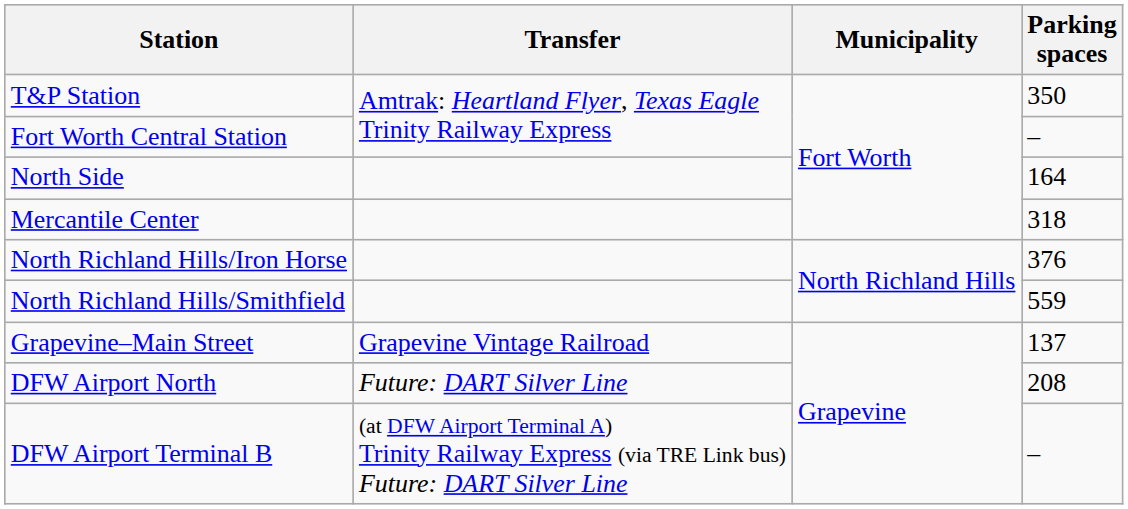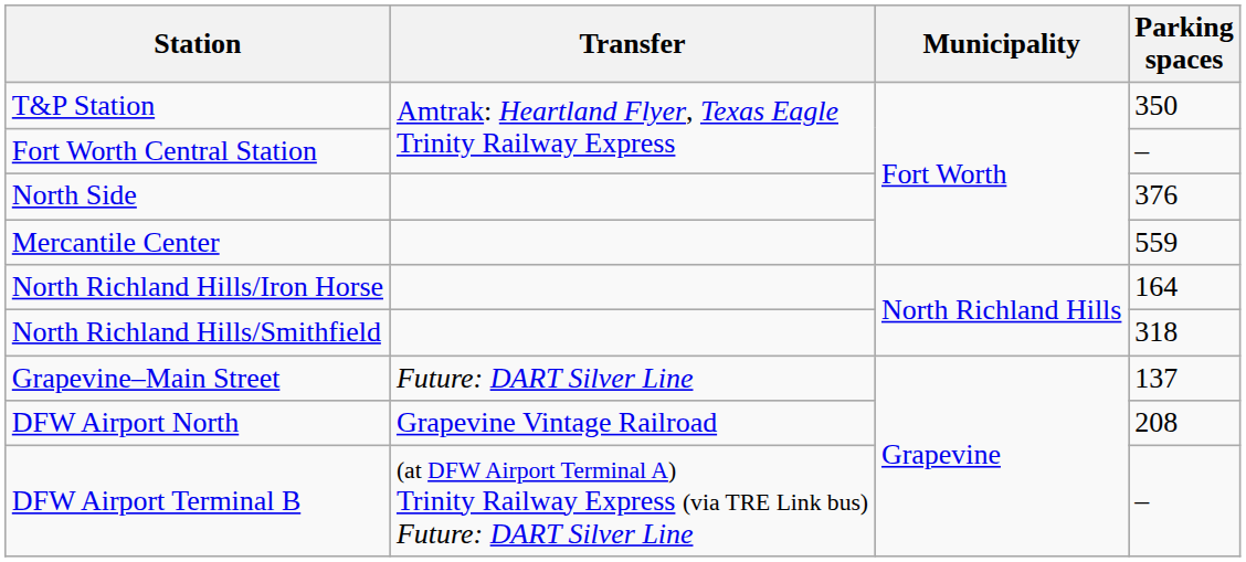 <table class="wikitable plainrowheaders">
 <tr>
 <th scope="col">Station</th>
 <th scope="col">Transfer</th>
 <th scope="col">Municipality</th>
 <th scope="col">Parking<br>spaces</th>
 </tr>
 <tr>
 <td><a href='#'>T&P Station</a></td>
 <td rowspan="2" align="left"> <a href='#'>Amtrak</a>: <em><a href='#'>Heartland Flyer</a></em>, <em><a href='#'>Texas Eagle</a></em><br> <a href='#'>Trinity Railway Express</a></td>
 <td rowspan="4"><a href='#'>Fort Worth</a></td>
 <td>350</td>
 </tr>
 <tr>
 <td><a href='#'>Fort Worth Central Station</a></td>
 <td>–</td>
 </tr>
 <tr>
 <td><a href='#'>North Side</a></td>
 <td align="left"></td>
-<td>164</td>
+<td>376</td>
 </tr>
 <tr>
 <td><a href='#'>Mercantile Center</a></td>
 <td align="left"></td>
-<td>318</td>
+<td>559</td>
 </tr>
 <tr>
 <td><a href='#'>North Richland Hills/Iron Horse</a></td>
 <td align="left"></td>
 <td rowspan="2"><a href='#'>North Richland Hills</a></td>
-<td>376</td>
+<td>164</td>
 </tr>
 <tr>
 <td><a href='#'>North Richland Hills/Smithfield</a></td>
 <td align="left"></td>
-<td>559</td>
+<td>318</td>
 </tr>
 <tr>
 <td><a href='#'>Grapevine–Main Street</a></td>
-<td align="left"><a href='#'>Grapevine Vintage Railroad</a></td>
+<td align="left"><em>Future: <a href='#'>DART Silver Line</a></em></td>
 <td rowspan="3"><a href='#'>Grapevine</a></td>
 <td>137</td>
 </tr>
 <tr>
 <td><a href='#'>DFW Airport North</a></td>
-<td align="left"><em>Future: <a href='#'>DART Silver Line</a></em></td>
+<td align="left"><a href='#'>Grapevine Vintage Railroad</a></td>
 <td>208</td>
 </tr>
 <tr>
 <td><a href='#'>DFW Airport Terminal B</a></td>
 <td align="left">  <small>(at <a href='#'>DFW Airport Terminal A</a>)</small><br> <a href='#'>Trinity Railway Express</a> <small>(via TRE Link bus)</small><br><em>Future: <a href='#'>DART Silver Line</a></em></td>
 <td>–</td>
 </tr>
 </table>
